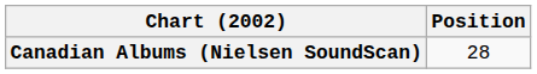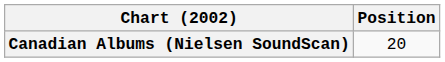 <table class="wikitable plainrowheaders" style="text-align:center">
 <tr>
 <th scope="col">Chart (2002)</th>
 <th scope="col">Position</th>
 </tr>
 <tr>
 <th scope="row">Canadian Albums (Nielsen SoundScan)</th>
-<td>28</td>
+<td>20</td>
 </tr>
 </table>
